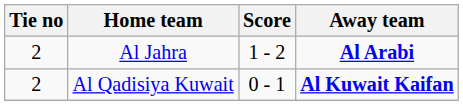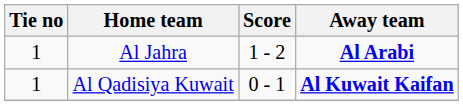 <table class="wikitable" style="text-align: center">
 <tr>
 <th>Tie no</th>
 <th>Home team</th>
 <th>Score</th>
 <th>Away team</th>
 </tr>
 <tr>
-<td>2</td>
+<td>1</td>
 <td><a href='#'>Al Jahra</a></td>
 <td>1 - 2</td>
 <td><strong><a href='#'>Al Arabi</a></strong></td>
 </tr>
 <tr>
-<td>2</td>
+<td>1</td>
 <td><a href='#'>Al Qadisiya Kuwait</a></td>
 <td>0 - 1</td>
 <td><strong><a href='#'>Al Kuwait Kaifan</a></strong></td>
 </tr>
 <tr>
 </tr>
 </table>
